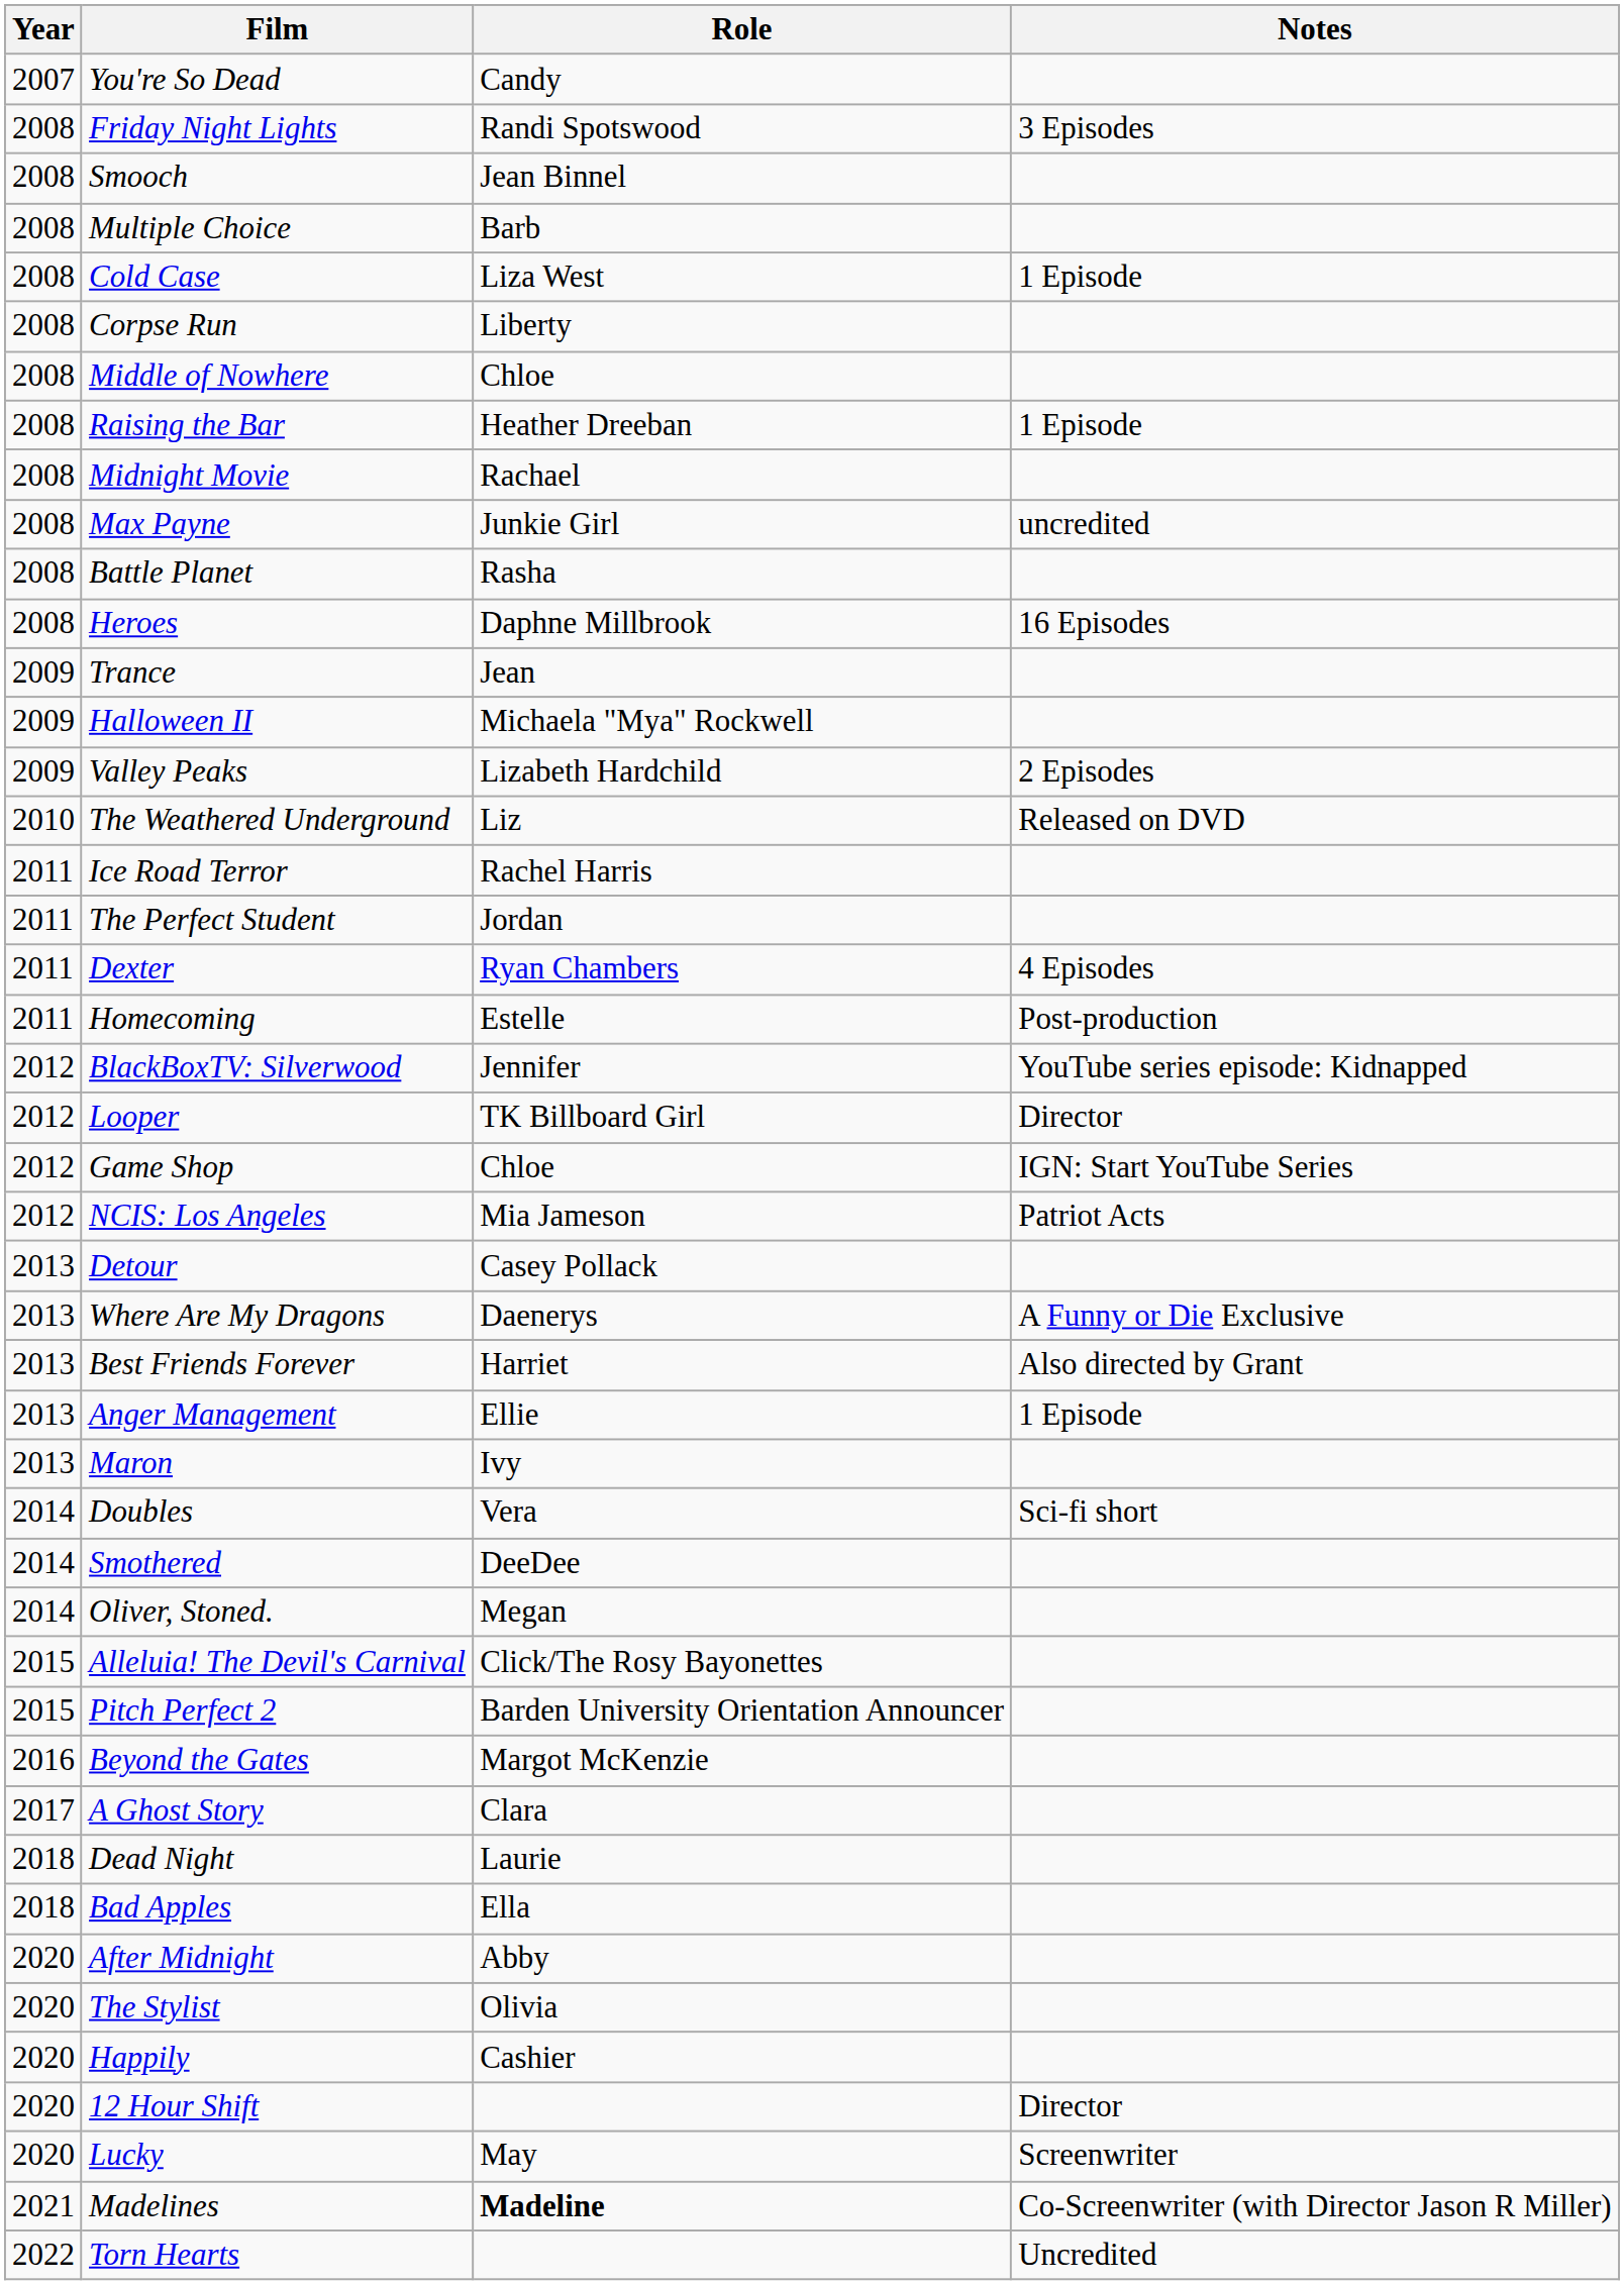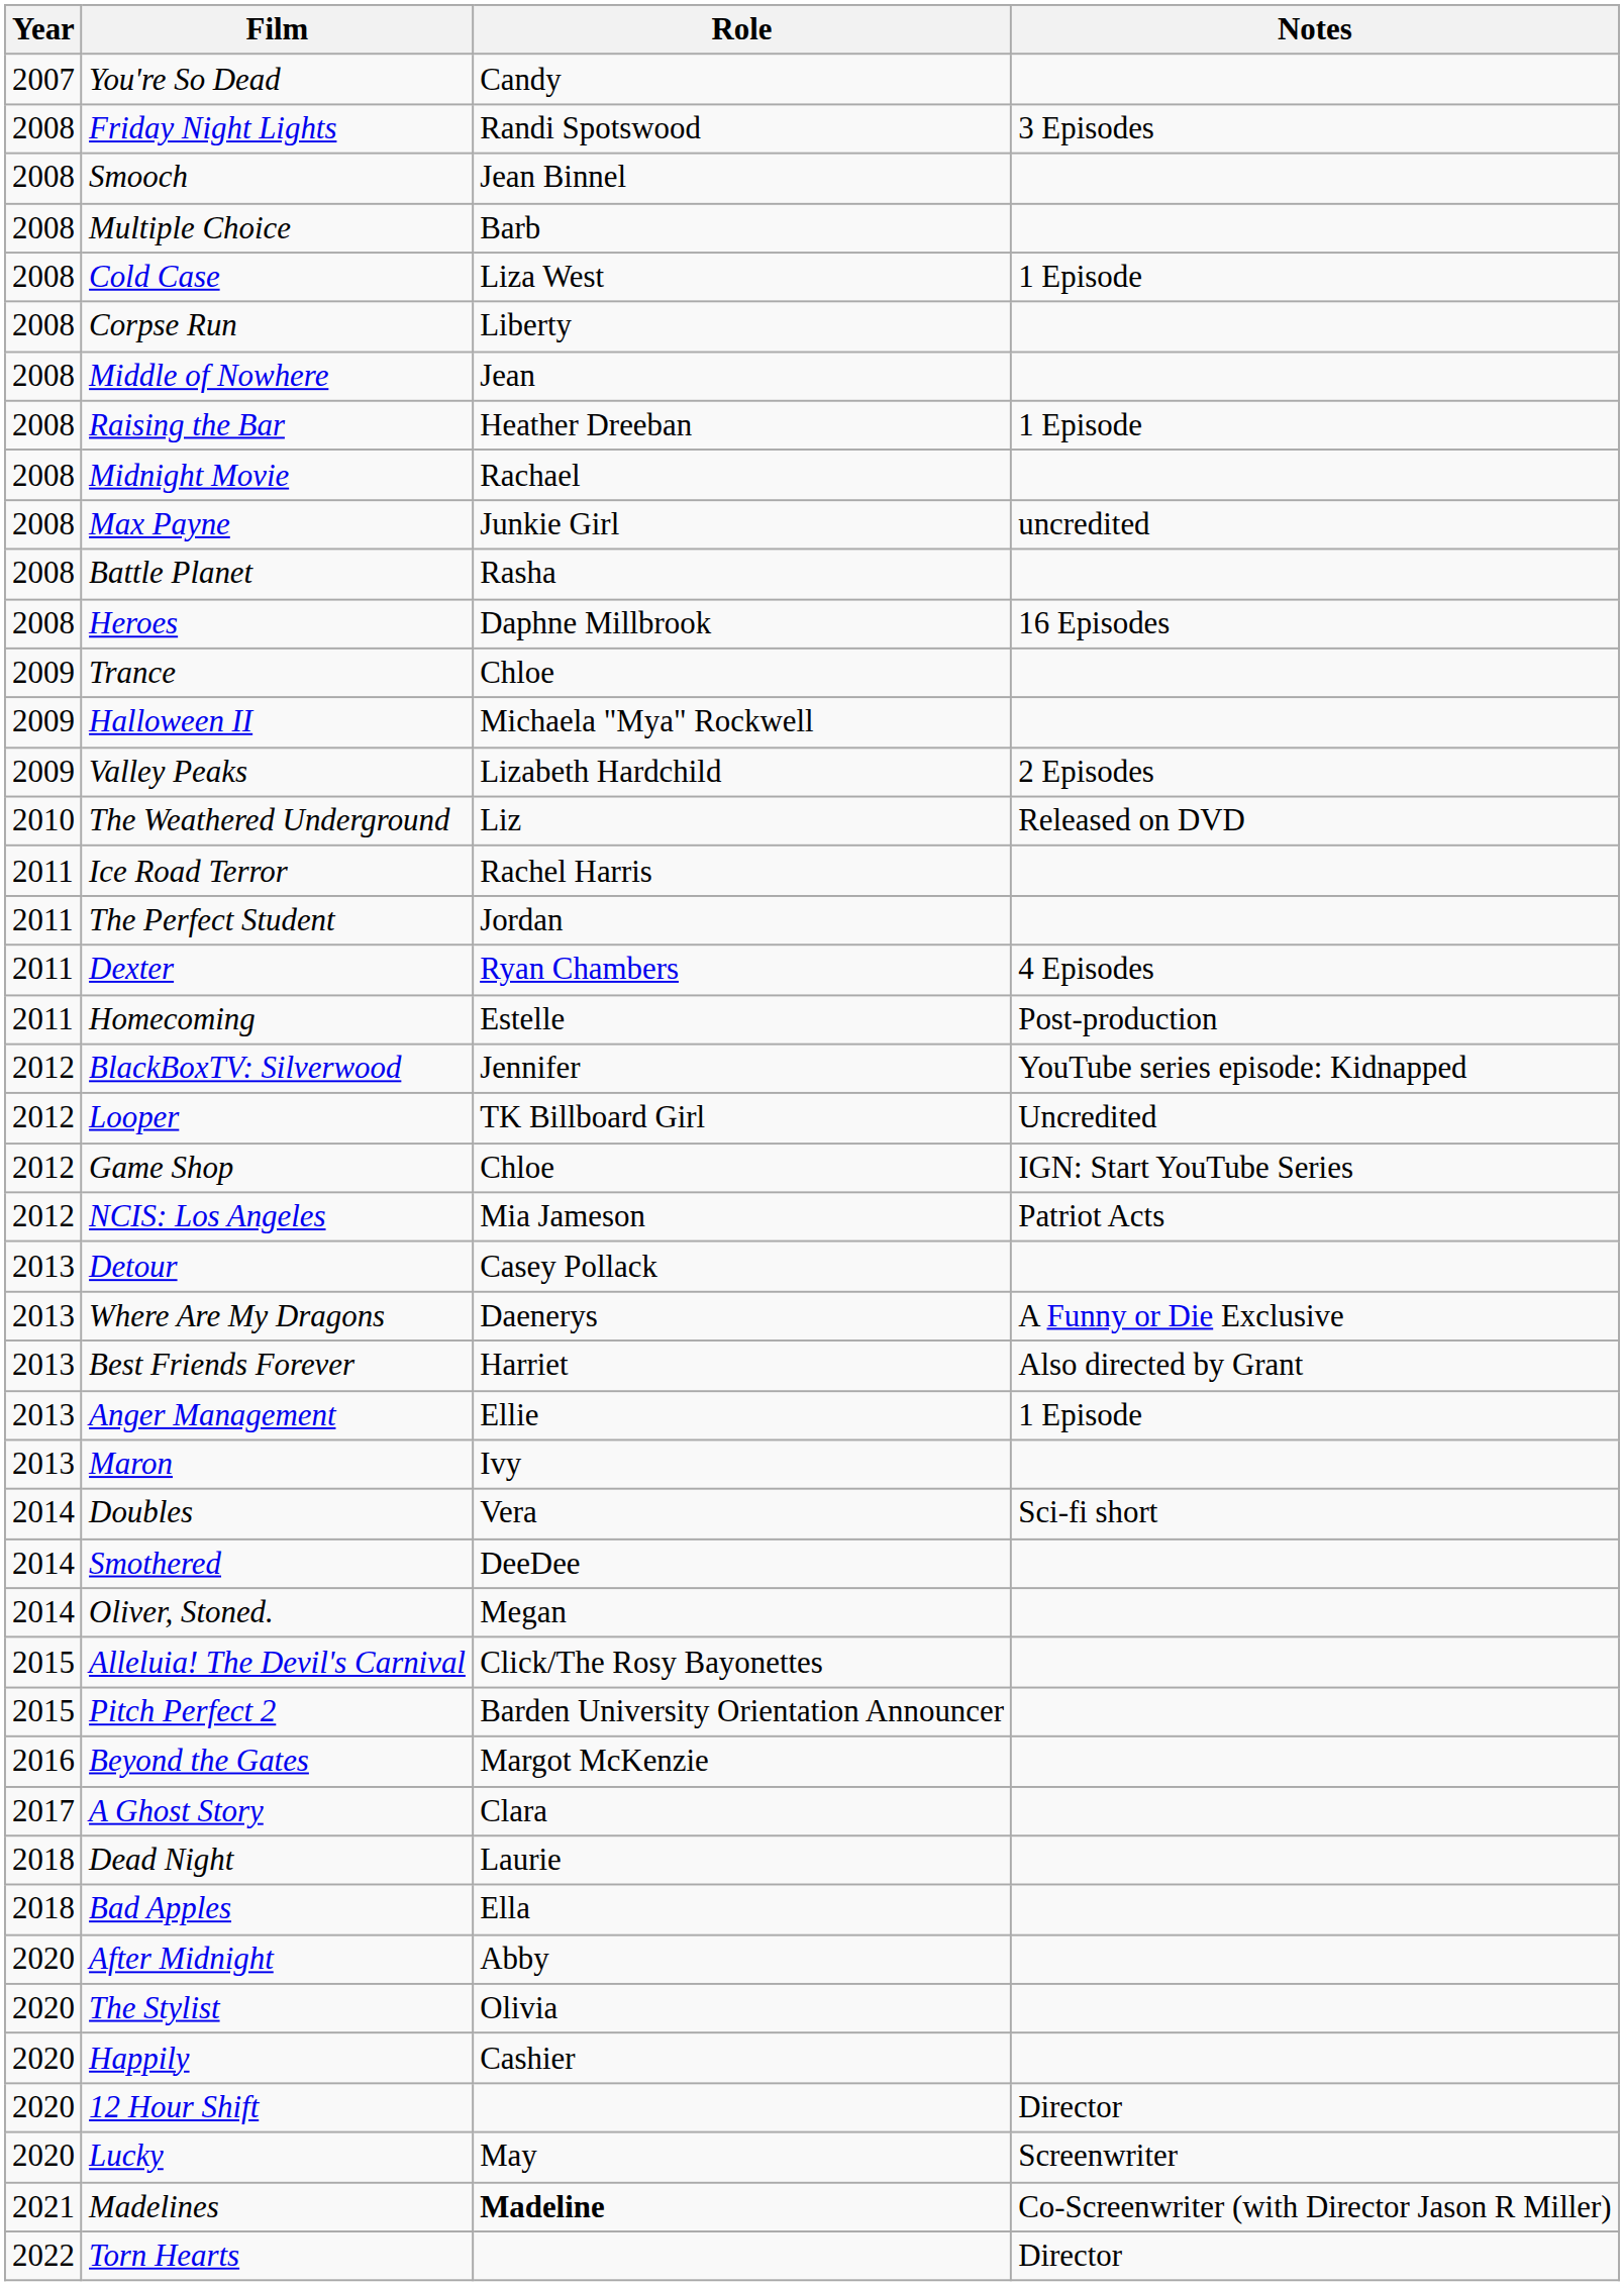 <table class="wikitable">
 <tr>
 <th>Year</th>
 <th>Film</th>
 <th>Role</th>
 <th>Notes</th>
 </tr>
 <tr>
 <td>2007</td>
 <td><em>You're So Dead</em></td>
 <td>Candy</td>
 <td></td>
 </tr>
 <tr>
 <td>2008</td>
 <td><em><a href='#'>Friday Night Lights</a></em></td>
 <td>Randi Spotswood</td>
 <td>3 Episodes</td>
 </tr>
 <tr>
 <td>2008</td>
 <td><em>Smooch</em></td>
 <td>Jean Binnel</td>
 <td></td>
 </tr>
 <tr>
 <td>2008</td>
 <td><em>Multiple Choice</em></td>
 <td>Barb</td>
 <td></td>
 </tr>
 <tr>
 <td>2008</td>
 <td><em><a href='#'>Cold Case</a></em></td>
 <td>Liza West</td>
 <td>1 Episode</td>
 </tr>
 <tr>
 <td>2008</td>
 <td><em>Corpse Run</em></td>
 <td>Liberty</td>
 <td></td>
 </tr>
 <tr>
 <td>2008</td>
 <td><em><a href='#'>Middle of Nowhere</a></em></td>
-<td>Chloe</td>
+<td>Jean</td>
 <td></td>
 </tr>
 <tr>
 <td>2008</td>
 <td><em><a href='#'>Raising the Bar</a></em></td>
 <td>Heather Dreeban</td>
 <td>1 Episode</td>
 </tr>
 <tr>
 <td>2008</td>
 <td><em><a href='#'>Midnight Movie</a></em></td>
 <td>Rachael</td>
 <td></td>
 </tr>
 <tr>
 <td>2008</td>
 <td><em><a href='#'>Max Payne</a></em></td>
 <td>Junkie Girl</td>
 <td>uncredited</td>
 </tr>
 <tr>
 <td>2008</td>
 <td><em>Battle Planet</em></td>
 <td>Rasha</td>
 <td></td>
 </tr>
 <tr>
 <td>2008</td>
 <td><em><a href='#'>Heroes</a></em></td>
 <td>Daphne Millbrook</td>
 <td>16 Episodes</td>
 </tr>
 <tr>
 <td>2009</td>
 <td><em>Trance</em></td>
-<td>Jean</td>
+<td>Chloe</td>
 <td></td>
 </tr>
 <tr>
 <td>2009</td>
 <td><em><a href='#'>Halloween II</a></em></td>
 <td>Michaela "Mya" Rockwell</td>
 <td></td>
 </tr>
 <tr>
 <td>2009</td>
 <td><em>Valley Peaks</em></td>
 <td>Lizabeth Hardchild</td>
 <td>2 Episodes</td>
 </tr>
 <tr>
 <td>2010</td>
 <td><em>The Weathered Underground</em></td>
 <td>Liz</td>
 <td>Released on DVD</td>
 </tr>
 <tr>
 <td>2011</td>
 <td><em>Ice Road Terror</em></td>
 <td>Rachel Harris</td>
 <td></td>
 </tr>
 <tr>
 <td>2011</td>
 <td><em>The Perfect Student</em></td>
 <td>Jordan</td>
 <td></td>
 </tr>
 <tr>
 <td>2011</td>
 <td><em><a href='#'>Dexter</a></em></td>
 <td><a href='#'>Ryan Chambers</a></td>
 <td>4 Episodes</td>
 </tr>
 <tr>
 <td>2011</td>
 <td><em>Homecoming</em></td>
 <td>Estelle</td>
 <td>Post-production</td>
 </tr>
 <tr>
 <td>2012</td>
 <td><em><a href='#'>BlackBoxTV: Silverwood</a></em></td>
 <td>Jennifer</td>
 <td>YouTube series episode: Kidnapped</td>
 </tr>
 <tr>
 <td>2012</td>
 <td><em><a href='#'>Looper</a></em></td>
 <td>TK Billboard Girl</td>
-<td>Director</td>
+<td>Uncredited</td>
 </tr>
 <tr>
 <td>2012</td>
 <td><em>Game Shop</em></td>
 <td>Chloe</td>
 <td>IGN: Start YouTube Series</td>
 </tr>
 <tr>
 <td>2012</td>
 <td><em><a href='#'>NCIS: Los Angeles</a></em></td>
 <td>Mia Jameson</td>
 <td>Patriot Acts</td>
 </tr>
 <tr>
 <td>2013</td>
 <td><em><a href='#'>Detour</a></em></td>
 <td>Casey Pollack</td>
 <td></td>
 </tr>
 <tr>
 <td>2013</td>
 <td><em>Where Are My Dragons</em></td>
 <td>Daenerys</td>
 <td>A <a href='#'>Funny or Die</a> Exclusive</td>
 </tr>
 <tr>
 <td>2013</td>
 <td><em>Best Friends Forever</em></td>
 <td>Harriet</td>
 <td>Also directed by Grant</td>
 </tr>
 <tr>
 <td>2013</td>
 <td><em><a href='#'>Anger Management</a></em></td>
 <td>Ellie</td>
 <td>1 Episode</td>
 </tr>
 <tr>
 <td>2013</td>
 <td><em><a href='#'>Maron</a></em></td>
 <td>Ivy</td>
 <td></td>
 </tr>
 <tr>
 <td>2014</td>
 <td><em>Doubles</em></td>
 <td>Vera</td>
 <td>Sci-fi short</td>
 </tr>
 <tr>
 <td>2014</td>
 <td><em><a href='#'>Smothered</a></em></td>
 <td>DeeDee</td>
 <td></td>
 </tr>
 <tr>
 <td>2014</td>
 <td><em>Oliver, Stoned.</em></td>
 <td>Megan</td>
 <td></td>
 </tr>
 <tr>
 <td>2015</td>
 <td><em><a href='#'>Alleluia! The Devil's Carnival</a></em></td>
 <td>Click/The Rosy Bayonettes</td>
 <td></td>
 </tr>
 <tr>
 <td>2015</td>
 <td><em><a href='#'>Pitch Perfect 2</a></em></td>
 <td>Barden University Orientation Announcer</td>
 <td></td>
 </tr>
 <tr>
 <td>2016</td>
 <td><em><a href='#'>Beyond the Gates</a></em></td>
 <td>Margot McKenzie</td>
 <td></td>
 </tr>
 <tr>
 <td>2017</td>
 <td><em><a href='#'>A Ghost Story</a></em></td>
 <td>Clara</td>
 <td></td>
 </tr>
 <tr>
 <td>2018</td>
 <td><em>Dead Night</em></td>
 <td>Laurie</td>
 <td></td>
 </tr>
 <tr>
 <td>2018</td>
 <td><em><a href='#'>Bad Apples</a></em></td>
 <td>Ella</td>
 <td></td>
 </tr>
 <tr>
 <td>2020</td>
 <td><em><a href='#'>After Midnight</a></em></td>
 <td>Abby</td>
 <td></td>
 </tr>
 <tr>
 <td>2020</td>
 <td><em><a href='#'>The Stylist</a></em></td>
 <td>Olivia</td>
 <td></td>
 </tr>
 <tr>
 <td>2020</td>
 <td><em><a href='#'>Happily</a></em></td>
 <td>Cashier</td>
 <td></td>
 </tr>
 <tr>
 <td>2020</td>
 <td><em><a href='#'>12 Hour Shift</a></em></td>
 <td></td>
 <td>Director</td>
 </tr>
 <tr>
 <td>2020</td>
 <td><em><a href='#'>Lucky</a></em></td>
 <td>May</td>
 <td>Screenwriter</td>
 </tr>
 <tr>
 <td>2021</td>
 <td><em>Madelines</em></td>
 <td><strong>Madeline</strong></td>
 <td>Co-Screenwriter (with Director Jason R Miller)</td>
 </tr>
 <tr>
 <td>2022</td>
 <td><em><a href='#'>Torn Hearts</a></em></td>
 <td></td>
-<td>Uncredited</td>
+<td>Director</td>
 </tr>
 </table>
